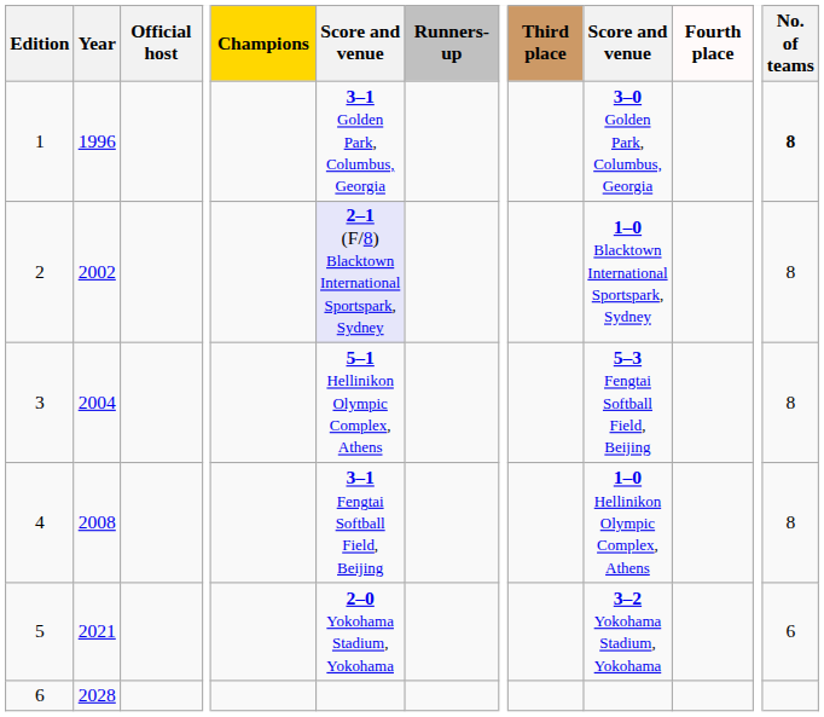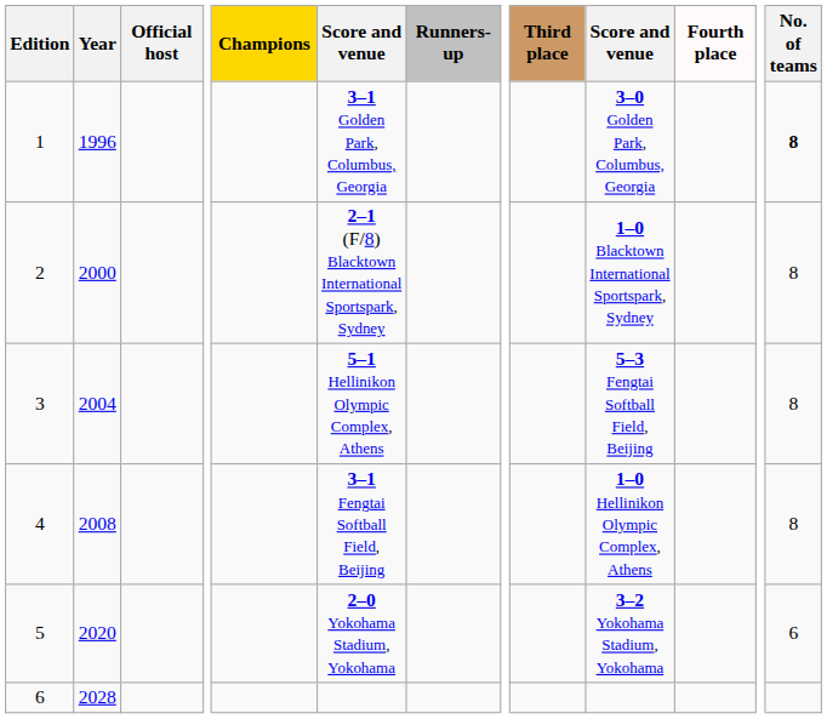 <table class="wikitable" style="text-align:center;width:100%; font-size:90%;">
 <tr>
 <th width=2%>Edition</th>
 <th width=5%>Year</th>
 <th width=13%>Official host</th>
 <td rowspan="7" style="width:1%;background:#fff;border-top-style:hidden;border-bottom-style:hidden;"></td>
 <th style="width:14%; background:gold;">Champions</th>
 <th width=10%>Score and venue</th>
 <th style="width:14%; background:silver;">Runners-up</th>
 <td rowspan="7" style="width:1%;background:#fff;border-top-style:hidden;border-bottom-style:hidden;"></td>
 <th style="width:14%; background:#c96;">Third place</th>
 <th width=10%>Score and venue</th>
 <th style="width:14%; background:snow;">Fourth place</th>
 <td rowspan="7" style="width:1%;background:#fff;border-top-style:hidden;border-bottom-style:hidden;"></td>
 <th width=4%>No. of teams</th>
 </tr>
 <tr align="center">
 <td>1</td>
 <td><a href='#'>1996</a></td>
 <td align=left></td>
 <td><strong></strong></td>
 <td><strong><a href='#'>3–1</a></strong><br><small><a href='#'>Golden Park</a>, <a href='#'>Columbus, Georgia</a> </small></td>
 <td><strong></strong></td>
 <td><strong></strong></td>
 <td><strong><a href='#'>3–0</a></strong><br><small><a href='#'>Golden Park</a>, <a href='#'>Columbus, Georgia</a> </small></td>
 <td><strong></strong></td>
 <td><strong>8</strong></td>
 </tr>
 <tr align="center">
 <td>2</td>
-<td><a href='#'>2002</a></td>
+<td><a href='#'>2000</a></td>
 <td align=left></td>
 <td><strong></strong></td>
-<td style="background: lavender;"><strong><a href='#'>2–1</a></strong><br>(F/<a href='#'>8</a>)<br><small><a href='#'>Blacktown International Sportspark</a>, <a href='#'>Sydney</a> </small></td>
+<td><strong><a href='#'>2–1</a></strong><br>(F/<a href='#'>8</a>)<br><small><a href='#'>Blacktown International Sportspark</a>, <a href='#'>Sydney</a> </small></td>
 <td><strong></strong></td>
 <td><strong></strong></td>
 <td><strong><a href='#'>1–0</a></strong><br><small><a href='#'>Blacktown International Sportspark</a>, <a href='#'>Sydney</a> </small></td>
 <td><strong></strong></td>
 <td>8</td>
 </tr>
 <tr align="center">
 <td>3</td>
 <td><a href='#'>2004</a></td>
 <td align=left></td>
 <td><strong></strong></td>
 <td><strong><a href='#'>5–1</a></strong><br><small><a href='#'>Hellinikon Olympic Complex</a>, <a href='#'>Athens</a> </small></td>
 <td><strong></strong></td>
 <td><strong></strong></td>
 <td><strong><a href='#'>5–3</a></strong><br><small><a href='#'>Fengtai Softball Field</a>, <a href='#'>Beijing</a> </small></td>
 <td><strong></strong></td>
 <td>8</td>
 </tr>
 <tr align="center">
 <td>4</td>
 <td><a href='#'>2008</a></td>
 <td align=left></td>
 <td><strong></strong></td>
 <td><strong><a href='#'>3–1</a></strong><br><small><a href='#'>Fengtai Softball Field</a>, <a href='#'>Beijing</a> </small></td>
 <td><strong></strong></td>
 <td><strong></strong></td>
 <td><strong><a href='#'>1–0</a></strong><br><small><a href='#'>Hellinikon Olympic Complex</a>, <a href='#'>Athens</a> </small></td>
 <td><strong></strong></td>
 <td>8</td>
 </tr>
 <tr align="center">
 <td>5</td>
-<td><a href='#'>2021</a></td>
+<td><a href='#'>2020</a></td>
 <td align=left></td>
 <td><strong></strong></td>
 <td><strong><a href='#'>2–0</a></strong><br><small><a href='#'>Yokohama Stadium</a>, <a href='#'>Yokohama</a> </small></td>
 <td><strong></strong></td>
 <td><strong></strong></td>
 <td><strong><a href='#'>3–2</a></strong><br><small><a href='#'>Yokohama Stadium</a>, <a href='#'>Yokohama</a> </small></td>
 <td><strong></strong></td>
 <td>6</td>
 </tr>
 <tr align="center">
 <td>6</td>
 <td><a href='#'>2028</a></td>
 <td align=left></td>
 <td></td>
 <td></td>
 <td></td>
 <td></td>
 <td></td>
 <td></td>
 <td></td>
 </tr>
 </table>
